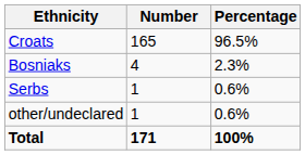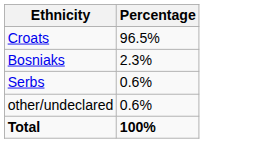 <table class="wikitable">
 <tr>
 <th width="100px">Ethnicity</th>
-<th width="80px">Number</th>
 <th width="80px">Percentage</th>
 </tr>
 <tr>
 <td><a href='#'>Croats</a></td>
-<td>165</td>
 <td>96.5%</td>
 </tr>
 <tr>
 <td><a href='#'>Bosniaks</a></td>
-<td>4</td>
 <td>2.3%</td>
 </tr>
 <tr>
 <td><a href='#'>Serbs</a></td>
-<td>1</td>
 <td>0.6%</td>
 </tr>
 <tr>
 <td>other/undeclared</td>
-<td>1</td>
 <td>0.6%</td>
 </tr>
 <tr>
 <td><strong>Total</strong></td>
-<td><strong>171</strong></td>
 <td><strong>100%</strong></td>
 </tr>
 </table>
